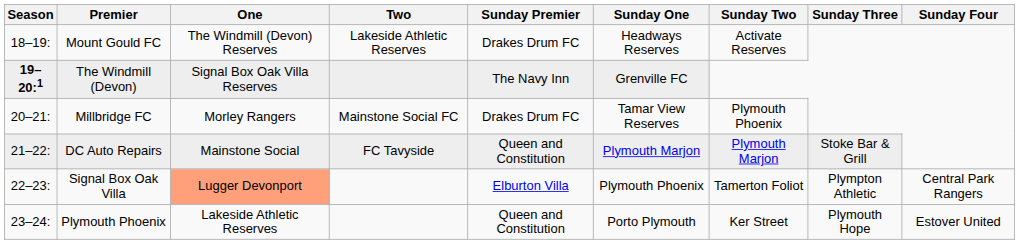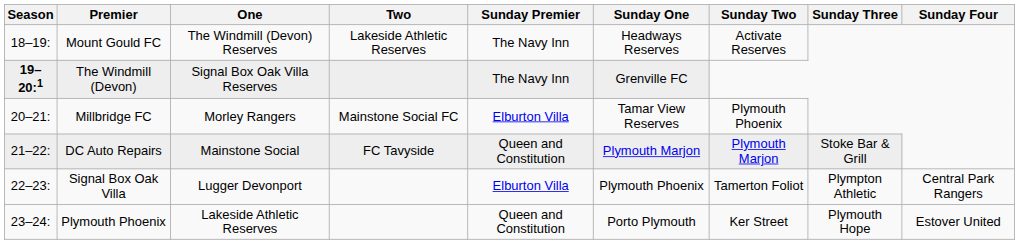 <table class="wikitable" style="text-align: center">
 <tr>
 <th>Season</th>
 <th>Premier</th>
 <th>One</th>
 <th>Two</th>
 <th>Sunday Premier</th>
 <th>Sunday One</th>
 <th>Sunday Two</th>
 <th>Sunday Three</th>
 <th>Sunday Four</th>
 </tr>
 <tr>
 <td>18–19:</td>
 <td>Mount Gould FC</td>
 <td>The Windmill (Devon) Reserves</td>
 <td>Lakeside Athletic Reserves</td>
-<td>Drakes Drum FC</td>
+<td>The Navy Inn</td>
 <td>Headways Reserves</td>
 <td>Activate Reserves</td>
 </tr>
 <tr bgcolor=#eeeeee>
 <td><strong>19–20:<sup>1</sup></strong></td>
 <td>The Windmill (Devon)</td>
 <td>Signal Box Oak Villa Reserves</td>
 <td></td>
 <td>The Navy Inn</td>
 <td>Grenville FC</td>
 </tr>
 <tr>
 <td>20–21:</td>
 <td>Millbridge FC</td>
 <td>Morley Rangers</td>
 <td>Mainstone Social FC</td>
-<td>Drakes Drum FC</td>
+<td><a href='#'>Elburton Villa</a></td>
 <td>Tamar View Reserves</td>
 <td>Plymouth Phoenix</td>
 </tr>
 <tr bgcolor=#eeeeee>
 <td>21–22:</td>
 <td>DC Auto Repairs</td>
 <td>Mainstone Social</td>
 <td>FC Tavyside</td>
 <td>Queen and Constitution</td>
 <td><a href='#'>Plymouth Marjon</a></td>
 <td><a href='#'>Plymouth Marjon</a></td>
 <td>Stoke Bar & Grill</td>
 </tr>
 <tr>
 <td>22–23:</td>
 <td>Signal Box Oak Villa</td>
-<td style="background: lightsalmon;">Lugger Devonport</td>
+<td>Lugger Devonport</td>
 <td></td>
 <td><a href='#'>Elburton Villa</a></td>
 <td>Plymouth Phoenix</td>
 <td>Tamerton Foliot</td>
 <td>Plympton Athletic</td>
 <td>Central Park Rangers</td>
 </tr>
 <tr>
 <td>23–24:</td>
 <td>Plymouth Phoenix</td>
 <td>Lakeside Athletic Reserves</td>
 <td></td>
 <td>Queen and Constitution</td>
 <td>Porto Plymouth</td>
 <td>Ker Street</td>
 <td>Plymouth Hope</td>
 <td>Estover United</td>
 </tr>
 </table>
